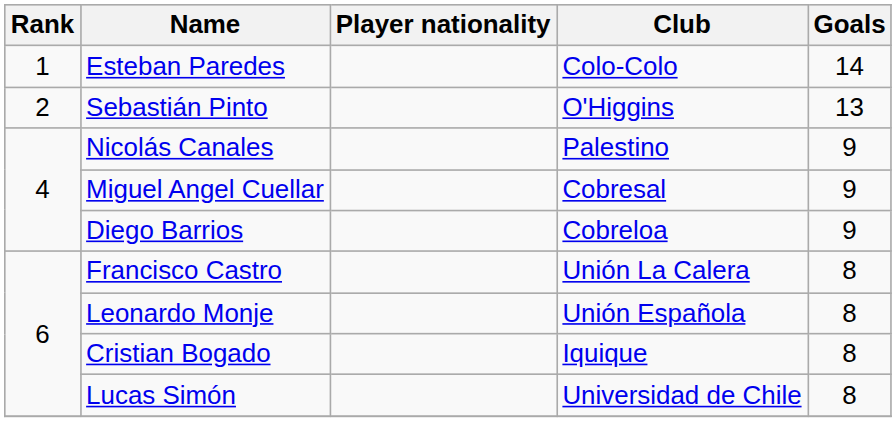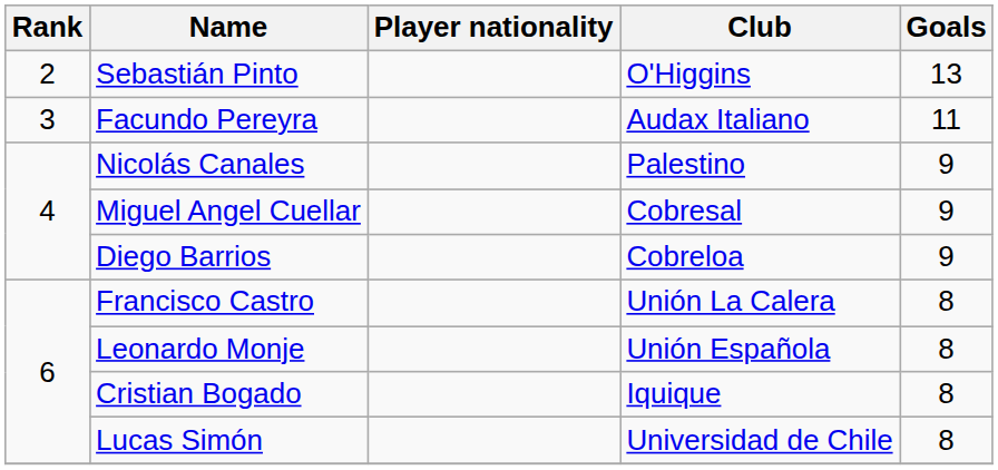 <table class="wikitable" border="1">
 <tr>
 <th>Rank</th>
 <th>Name</th>
 <th>Player nationality</th>
 <th>Club</th>
 <th>Goals</th>
 </tr>
 <tr>
-<td align=center rowspan=1>1</td>
-<td><a href='#'>Esteban Paredes</a></td>
-<td></td>
-<td><a href='#'>Colo-Colo</a></td>
-<td align=center>14</td>
-</tr>
-<tr>
 <td align=center rowspan=1>2</td>
 <td><a href='#'>Sebastián Pinto</a></td>
 <td></td>
 <td><a href='#'>O'Higgins</a></td>
 <td align=center>13</td>
+</tr>
+<tr>
+<td align=center rowspan=1>3</td>
+<td><a href='#'>Facundo Pereyra</a></td>
+<td></td>
+<td><a href='#'>Audax Italiano</a></td>
+<td align=center>11</td>
 </tr>
 <tr>
 <td align=center rowspan=3>4</td>
 <td><a href='#'>Nicolás Canales</a></td>
 <td></td>
 <td><a href='#'>Palestino</a></td>
 <td align=center>9</td>
 </tr>
 <tr>
 <td><a href='#'>Miguel Angel Cuellar</a></td>
 <td></td>
 <td><a href='#'>Cobresal</a></td>
 <td align=center>9</td>
 </tr>
 <tr>
 <td><a href='#'>Diego Barrios</a></td>
 <td></td>
 <td><a href='#'>Cobreloa</a></td>
 <td align=center>9</td>
 </tr>
 <tr>
 <td align=center rowspan=4>6</td>
 <td><a href='#'>Francisco Castro</a></td>
 <td></td>
 <td><a href='#'>Unión La Calera</a></td>
 <td align=center>8</td>
 </tr>
 <tr>
 <td><a href='#'>Leonardo Monje</a></td>
 <td></td>
 <td><a href='#'>Unión Española</a></td>
 <td align=center>8</td>
 </tr>
 <tr>
 <td><a href='#'>Cristian Bogado</a></td>
 <td></td>
 <td><a href='#'>Iquique</a></td>
 <td align=center>8</td>
 </tr>
 <tr>
 <td><a href='#'>Lucas Simón</a></td>
 <td></td>
 <td><a href='#'>Universidad de Chile</a></td>
 <td align=center>8</td>
 </tr>
 <tr>
 </tr>
 </table>
